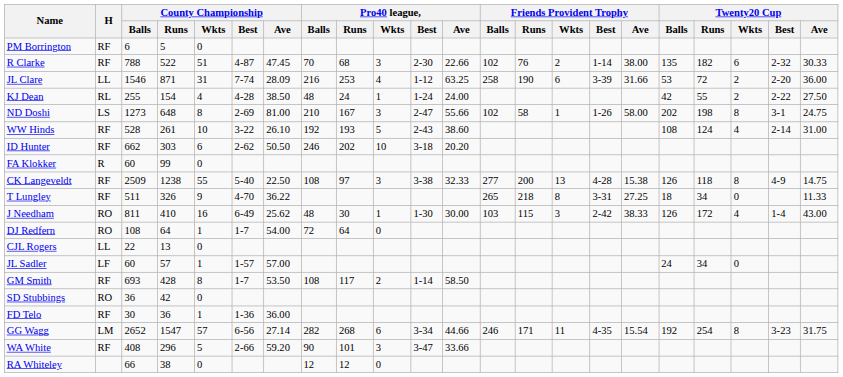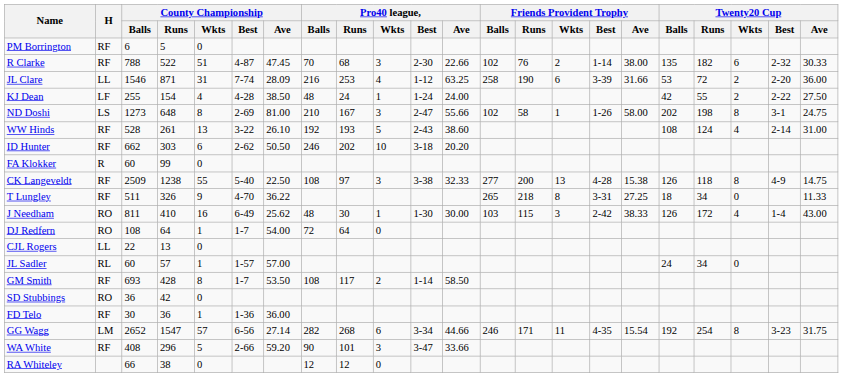 <table class="wikitable" width="100%">
 <tr bgcolor="#efefef">
 <th rowspan=2>Name</th>
 <th rowspan=2>H</th>
 <th colspan=5><a href='#'>County Championship</a></th>
 <th colspan=5><a href='#'>Pro40</a> league,</th>
 <th colspan=5><a href='#'>Friends Provident Trophy</a></th>
 <th colspan=6><a href='#'>Twenty20 Cup</a></th>
 </tr>
 <tr>
 <th>Balls</th>
 <th>Runs</th>
 <th>Wkts</th>
 <th>Best</th>
 <th>Ave</th>
 <th>Balls</th>
 <th>Runs</th>
 <th>Wkts</th>
 <th>Best</th>
 <th>Ave</th>
 <th>Balls</th>
 <th>Runs</th>
 <th>Wkts</th>
 <th>Best</th>
 <th>Ave</th>
 <th>Balls</th>
 <th>Runs</th>
 <th>Wkts</th>
 <th>Best</th>
 <th>Ave</th>
 </tr>
 <tr>
 <td><a href='#'>PM Borrington</a></td>
 <td>RF</td>
 <td>6</td>
 <td>5</td>
 <td>0</td>
 <td></td>
 <td></td>
 <td></td>
 <td></td>
 <td></td>
 <td></td>
 <td></td>
 <td></td>
 <td></td>
 <td></td>
 <td></td>
 <td></td>
 <td></td>
 <td></td>
 <td></td>
 <td></td>
 <td></td>
 </tr>
 <tr>
 <td><a href='#'>R Clarke</a></td>
 <td>RF</td>
 <td>788</td>
 <td>522</td>
 <td>51</td>
 <td>4-87</td>
 <td>47.45</td>
 <td>70</td>
 <td>68</td>
 <td>3</td>
 <td>2-30</td>
 <td>22.66</td>
 <td>102</td>
 <td>76</td>
 <td>2</td>
 <td>1-14</td>
 <td>38.00</td>
 <td>135</td>
 <td>182</td>
 <td>6</td>
 <td>2-32</td>
 <td>30.33</td>
 </tr>
 <tr>
 <td><a href='#'>JL Clare</a></td>
 <td>LL</td>
 <td>1546</td>
 <td>871</td>
 <td>31</td>
 <td>7-74</td>
 <td>28.09</td>
 <td>216</td>
 <td>253</td>
 <td>4</td>
 <td>1-12</td>
 <td>63.25</td>
 <td>258</td>
 <td>190</td>
 <td>6</td>
 <td>3-39</td>
 <td>31.66</td>
 <td>53</td>
 <td>72</td>
 <td>2</td>
 <td>2-20</td>
 <td>36.00</td>
 </tr>
 <tr>
 <td><a href='#'>KJ Dean</a></td>
-<td>RL</td>
+<td>LF</td>
 <td>255</td>
 <td>154</td>
 <td>4</td>
 <td>4-28</td>
 <td>38.50</td>
 <td>48</td>
 <td>24</td>
 <td>1</td>
 <td>1-24</td>
 <td>24.00</td>
 <td></td>
 <td></td>
 <td></td>
 <td></td>
 <td></td>
 <td>42</td>
 <td>55</td>
 <td>2</td>
 <td>2-22</td>
 <td>27.50</td>
 </tr>
 <tr>
 <td><a href='#'>ND Doshi</a></td>
 <td>LS</td>
 <td>1273</td>
 <td>648</td>
 <td>8</td>
 <td>2-69</td>
 <td>81.00</td>
 <td>210</td>
 <td>167</td>
 <td>3</td>
 <td>2-47</td>
 <td>55.66</td>
 <td>102</td>
 <td>58</td>
 <td>1</td>
 <td>1-26</td>
 <td>58.00</td>
 <td>202</td>
 <td>198</td>
 <td>8</td>
 <td>3-1</td>
 <td>24.75</td>
 </tr>
 <tr>
 <td><a href='#'>WW Hinds</a></td>
 <td>RF</td>
 <td>528</td>
 <td>261</td>
-<td>10</td>
+<td>13</td>
 <td>3-22</td>
 <td>26.10</td>
 <td>192</td>
 <td>193</td>
 <td>5</td>
 <td>2-43</td>
 <td>38.60</td>
 <td></td>
 <td></td>
 <td></td>
 <td></td>
 <td></td>
 <td>108</td>
 <td>124</td>
 <td>4</td>
 <td>2-14</td>
 <td>31.00</td>
 </tr>
 <tr>
 <td><a href='#'>ID Hunter</a></td>
 <td>RF</td>
 <td>662</td>
 <td>303</td>
 <td>6</td>
 <td>2-62</td>
 <td>50.50</td>
 <td>246</td>
 <td>202</td>
 <td>10</td>
 <td>3-18</td>
 <td>20.20</td>
 <td></td>
 <td></td>
 <td></td>
 <td></td>
 <td></td>
 <td></td>
 <td></td>
 <td></td>
 <td></td>
 <td></td>
 </tr>
 <tr>
 <td><a href='#'>FA Klokker</a></td>
 <td>R</td>
 <td>60</td>
 <td>99</td>
 <td>0</td>
 <td></td>
 <td></td>
 <td></td>
 <td></td>
 <td></td>
 <td></td>
 <td></td>
 <td></td>
 <td></td>
 <td></td>
 <td></td>
 <td></td>
 <td></td>
 <td></td>
 <td></td>
 <td></td>
 <td></td>
 </tr>
 <tr>
 <td><a href='#'>CK Langeveldt</a></td>
 <td>RF</td>
 <td>2509</td>
 <td>1238</td>
 <td>55</td>
 <td>5-40</td>
 <td>22.50</td>
 <td>108</td>
 <td>97</td>
 <td>3</td>
 <td>3-38</td>
 <td>32.33</td>
 <td>277</td>
 <td>200</td>
 <td>13</td>
 <td>4-28</td>
 <td>15.38</td>
 <td>126</td>
 <td>118</td>
 <td>8</td>
 <td>4-9</td>
 <td>14.75</td>
 </tr>
 <tr>
 <td><a href='#'>T Lungley</a></td>
 <td>RF</td>
 <td>511</td>
 <td>326</td>
 <td>9</td>
 <td>4-70</td>
 <td>36.22</td>
 <td></td>
 <td></td>
 <td></td>
 <td></td>
 <td></td>
 <td>265</td>
 <td>218</td>
 <td>8</td>
 <td>3-31</td>
 <td>27.25</td>
 <td>18</td>
 <td>34</td>
 <td>0</td>
 <td></td>
 <td>11.33</td>
 </tr>
 <tr>
 <td><a href='#'>J Needham</a></td>
 <td>RO</td>
 <td>811</td>
 <td>410</td>
 <td>16</td>
 <td>6-49</td>
 <td>25.62</td>
 <td>48</td>
 <td>30</td>
 <td>1</td>
 <td>1-30</td>
 <td>30.00</td>
 <td>103</td>
 <td>115</td>
 <td>3</td>
 <td>2-42</td>
 <td>38.33</td>
 <td>126</td>
 <td>172</td>
 <td>4</td>
 <td>1-4</td>
 <td>43.00</td>
 </tr>
 <tr>
 <td><a href='#'>DJ Redfern</a></td>
 <td>RO</td>
 <td>108</td>
 <td>64</td>
 <td>1</td>
 <td>1-7</td>
 <td>54.00</td>
 <td>72</td>
 <td>64</td>
 <td>0</td>
 <td></td>
 <td></td>
 <td></td>
 <td></td>
 <td></td>
 <td></td>
 <td></td>
 <td></td>
 <td></td>
 <td></td>
 <td></td>
 <td></td>
 </tr>
 <tr>
 <td><a href='#'>CJL Rogers</a></td>
 <td>LL</td>
 <td>22</td>
 <td>13</td>
 <td>0</td>
 <td></td>
 <td></td>
 <td></td>
 <td></td>
 <td></td>
 <td></td>
 <td></td>
 <td></td>
 <td></td>
 <td></td>
 <td></td>
 <td></td>
 <td></td>
 <td></td>
 <td></td>
 <td></td>
 <td></td>
 </tr>
 <tr>
 <td><a href='#'>JL Sadler</a></td>
-<td>LF</td>
+<td>RL</td>
 <td>60</td>
 <td>57</td>
 <td>1</td>
 <td>1-57</td>
 <td>57.00</td>
 <td></td>
 <td></td>
 <td></td>
 <td></td>
 <td></td>
 <td></td>
 <td></td>
 <td></td>
 <td></td>
 <td></td>
 <td>24</td>
 <td>34</td>
 <td>0</td>
 <td></td>
 <td></td>
 </tr>
 <tr>
 <td><a href='#'>GM Smith</a></td>
 <td>RF</td>
 <td>693</td>
 <td>428</td>
 <td>8</td>
 <td>1-7</td>
 <td>53.50</td>
 <td>108</td>
 <td>117</td>
 <td>2</td>
 <td>1-14</td>
 <td>58.50</td>
 <td></td>
 <td></td>
 <td></td>
 <td></td>
 <td></td>
 <td></td>
 <td></td>
 <td></td>
 <td></td>
 <td></td>
 </tr>
 <tr>
 <td><a href='#'>SD Stubbings</a></td>
 <td>RO</td>
 <td>36</td>
 <td>42</td>
 <td>0</td>
 <td></td>
 <td></td>
 <td></td>
 <td></td>
 <td></td>
 <td></td>
 <td></td>
 <td></td>
 <td></td>
 <td></td>
 <td></td>
 <td></td>
 <td></td>
 <td></td>
 <td></td>
 <td></td>
 <td></td>
 </tr>
 <tr>
 <td><a href='#'>FD Telo</a></td>
 <td>RF</td>
 <td>30</td>
 <td>36</td>
 <td>1</td>
 <td>1-36</td>
 <td>36.00</td>
 <td></td>
 <td></td>
 <td></td>
 <td></td>
 <td></td>
 <td></td>
 <td></td>
 <td></td>
 <td></td>
 <td></td>
 <td></td>
 <td></td>
 <td></td>
 <td></td>
 <td></td>
 </tr>
 <tr>
 <td><a href='#'>GG Wagg</a></td>
 <td>LM</td>
 <td>2652</td>
 <td>1547</td>
 <td>57</td>
 <td>6-56</td>
 <td>27.14</td>
 <td>282</td>
 <td>268</td>
 <td>6</td>
 <td>3-34</td>
 <td>44.66</td>
 <td>246</td>
 <td>171</td>
 <td>11</td>
 <td>4-35</td>
 <td>15.54</td>
 <td>192</td>
 <td>254</td>
 <td>8</td>
 <td>3-23</td>
 <td>31.75</td>
 </tr>
 <tr>
 <td><a href='#'>WA White</a></td>
 <td>RF</td>
 <td>408</td>
 <td>296</td>
 <td>5</td>
 <td>2-66</td>
 <td>59.20</td>
 <td>90</td>
 <td>101</td>
 <td>3</td>
 <td>3-47</td>
 <td>33.66</td>
 <td></td>
 <td></td>
 <td></td>
 <td></td>
 <td></td>
 <td></td>
 <td></td>
 <td></td>
 <td></td>
 <td></td>
 </tr>
 <tr>
 <td><a href='#'>RA Whiteley</a></td>
 <td></td>
 <td>66</td>
 <td>38</td>
 <td>0</td>
 <td></td>
 <td></td>
 <td>12</td>
 <td>12</td>
 <td>0</td>
 <td></td>
 <td></td>
 <td></td>
 <td></td>
 <td></td>
 <td></td>
 <td></td>
 <td></td>
 <td></td>
 <td></td>
 <td></td>
 <td></td>
 </tr>
 </table>
